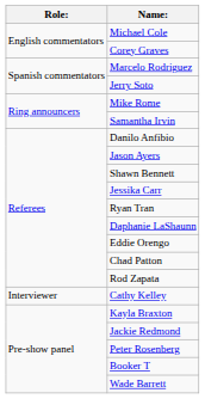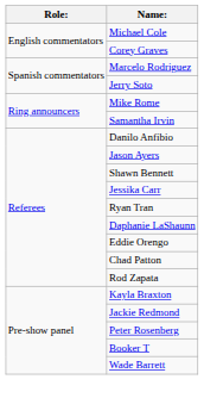 <table class=wikitable style="font-size:90%; margin: 0.5em 0 0.5em 1em; float: right; clear: right;">
 <tr>
 <th>Role:</th>
 <th>Name:</th>
 </tr>
 <tr>
 <td rowspan=2>English commentators</td>
 <td><a href='#'>Michael Cole</a></td>
 </tr>
 <tr>
 <td><a href='#'>Corey Graves</a></td>
 </tr>
 <tr>
 <td rowspan=2>Spanish commentators</td>
 <td><a href='#'>Marcelo Rodriguez</a></td>
 </tr>
 <tr>
 <td><a href='#'>Jerry Soto</a></td>
 </tr>
 <tr>
 <td rowspan=2><a href='#'>Ring announcers</a></td>
 <td><a href='#'>Mike Rome</a> </td>
 </tr>
 <tr>
 <td><a href='#'>Samantha Irvin</a> </td>
 </tr>
 <tr>
 <td rowspan=9><a href='#'>Referees</a></td>
 <td>Danilo Anfibio</td>
 </tr>
 <tr>
 <td><a href='#'>Jason Ayers</a></td>
 </tr>
 <tr>
 <td>Shawn Bennett</td>
 </tr>
 <tr>
 <td><a href='#'>Jessika Carr</a></td>
 </tr>
 <tr>
 <td>Ryan Tran</td>
 </tr>
 <tr>
 <td><a href='#'>Daphanie LaShaunn</a></td>
 </tr>
 <tr>
 <td>Eddie Orengo</td>
 </tr>
 <tr>
 <td>Chad Patton</td>
 </tr>
 <tr>
 <td>Rod Zapata</td>
 </tr>
 <tr>
-<td rowspan=1>Interviewer</td>
-<td><a href='#'>Cathy Kelley</a></td>
-</tr>
-<tr>
 <td rowspan="5">Pre-show panel</td>
 <td><a href='#'>Kayla Braxton</a></td>
 </tr>
 <tr>
 <td><a href='#'>Jackie Redmond</a></td>
 </tr>
 <tr>
 <td><a href='#'>Peter Rosenberg</a></td>
 </tr>
 <tr>
 <td><a href='#'>Booker T</a></td>
 </tr>
 <tr>
 <td><a href='#'>Wade Barrett</a></td>
 </tr>
 </table>
